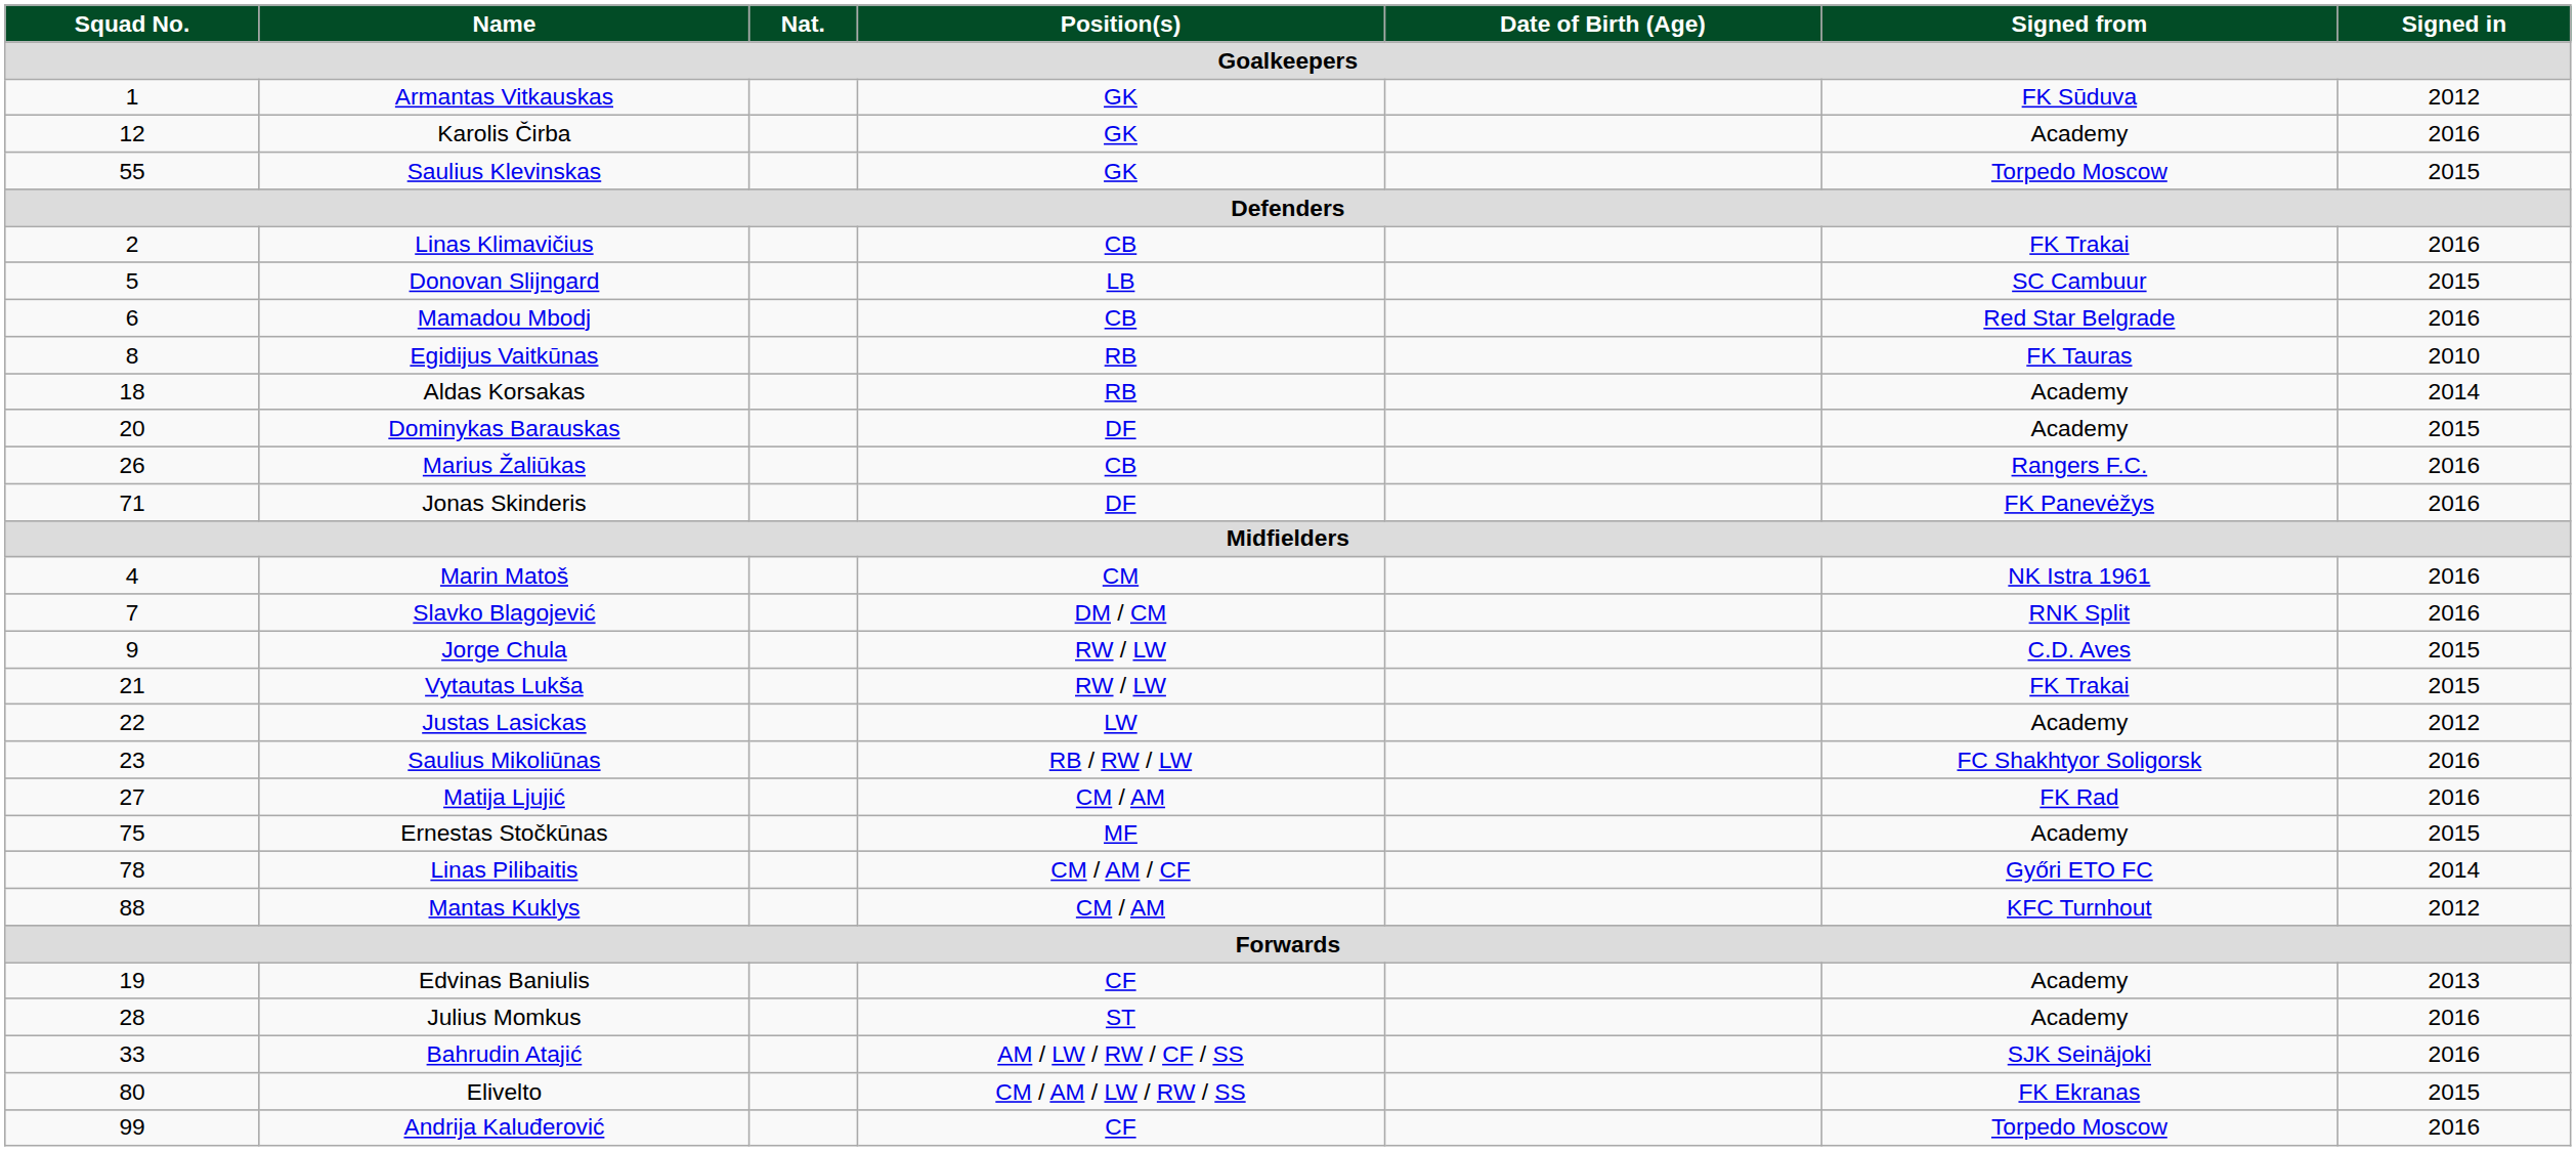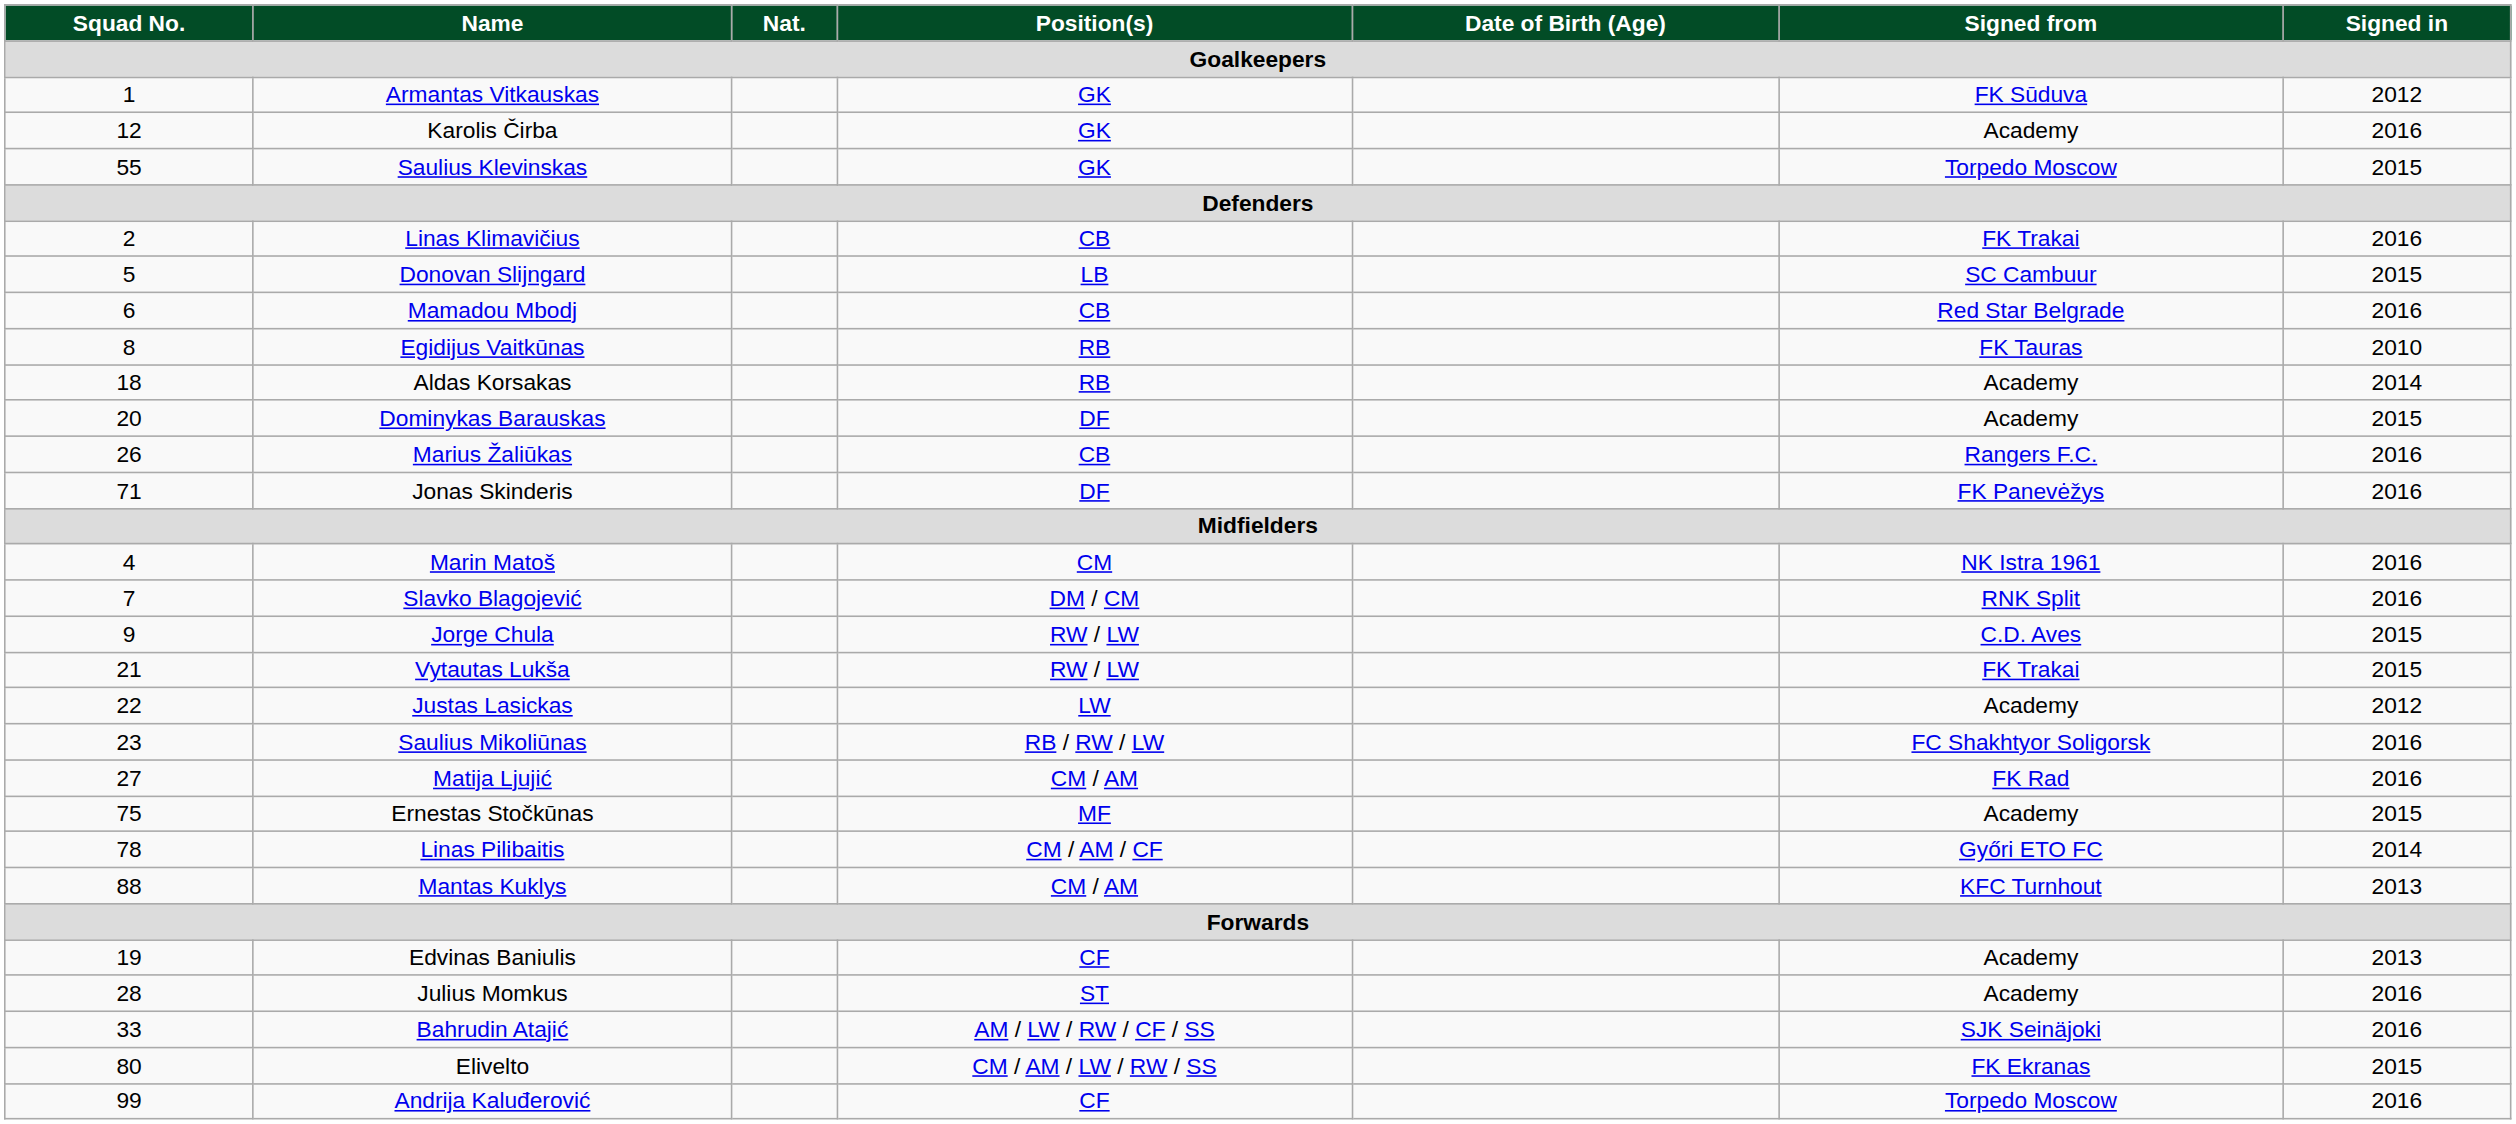 <table class="wikitable" style="text-align:center; font-size:90%; width:80%;">
 <tr>
 <th style="background:#024C26; color:#FFFFFF; text-align:center;">Squad No.</th>
 <th style="background:#024C26; color:#FFFFFF; text-align:center;">Name</th>
 <th style="background:#024C26; color:#FFFFFF; width:60px; text-align:center;">Nat.</th>
 <th style="background:#024C26; color:#FFFFFF; text-align:center;">Position(s)</th>
 <th style="background:#024C26; color:#FFFFFF; text-align:center;">Date of Birth (Age)</th>
 <th style="background:#024C26; color:#FFFFFF; text-align:center;">Signed from</th>
 <th style="background:#024C26; color:#FFFFFF; text-align:center;">Signed in</th>
 </tr>
 <tr>
 <th colspan="7" style="background:#dcdcdc; text-align:center">Goalkeepers</th>
 </tr>
 <tr>
 <td>1</td>
 <td><a href='#'>Armantas Vitkauskas</a></td>
 <td></td>
 <td><a href='#'>GK</a></td>
 <td></td>
 <td> <a href='#'>FK Sūduva</a></td>
 <td>2012</td>
 </tr>
 <tr>
 <td>12</td>
 <td>Karolis Čirba</td>
 <td></td>
 <td><a href='#'>GK</a></td>
 <td></td>
 <td>Academy</td>
 <td>2016</td>
 </tr>
 <tr>
 <td>55</td>
 <td><a href='#'>Saulius Klevinskas</a></td>
 <td></td>
 <td><a href='#'>GK</a></td>
 <td></td>
 <td> <a href='#'>Torpedo Moscow</a></td>
 <td>2015</td>
 </tr>
 <tr>
 <th colspan="7" style="background:#dcdcdc; text-align:center">Defenders</th>
 </tr>
 <tr>
 <td>2</td>
 <td><a href='#'>Linas Klimavičius</a></td>
 <td></td>
 <td><a href='#'>CB</a></td>
 <td></td>
 <td> <a href='#'>FK Trakai</a></td>
 <td>2016</td>
 </tr>
 <tr>
 <td>5</td>
 <td><a href='#'>Donovan Slijngard</a></td>
 <td></td>
 <td><a href='#'>LB</a></td>
 <td></td>
 <td> <a href='#'>SC Cambuur</a></td>
 <td>2015</td>
 </tr>
 <tr>
 <td>6</td>
 <td><a href='#'>Mamadou Mbodj</a></td>
 <td></td>
 <td><a href='#'>CB</a></td>
 <td></td>
 <td> <a href='#'>Red Star Belgrade</a></td>
 <td>2016</td>
 </tr>
 <tr>
 <td>8</td>
 <td><a href='#'>Egidijus Vaitkūnas</a></td>
 <td></td>
 <td><a href='#'>RB</a></td>
 <td></td>
 <td> <a href='#'>FK Tauras</a></td>
 <td>2010</td>
 </tr>
 <tr>
 <td>18</td>
 <td>Aldas Korsakas</td>
 <td></td>
 <td><a href='#'>RB</a></td>
 <td></td>
 <td>Academy</td>
 <td>2014</td>
 </tr>
 <tr>
 <td>20</td>
 <td><a href='#'>Dominykas Barauskas</a></td>
 <td></td>
 <td><a href='#'>DF</a></td>
 <td></td>
 <td>Academy</td>
 <td>2015</td>
 </tr>
 <tr>
 <td>26</td>
 <td><a href='#'>Marius Žaliūkas</a></td>
 <td></td>
 <td><a href='#'>CB</a></td>
 <td></td>
 <td> <a href='#'>Rangers F.C.</a></td>
 <td>2016</td>
 </tr>
 <tr>
 <td>71</td>
 <td>Jonas Skinderis</td>
 <td></td>
 <td><a href='#'>DF</a></td>
 <td></td>
 <td> <a href='#'>FK Panevėžys</a></td>
 <td>2016</td>
 </tr>
 <tr>
 <th colspan="7" style="background:#dcdcdc; text-align:center">Midfielders</th>
 </tr>
 <tr>
 <td>4</td>
 <td><a href='#'>Marin Matoš</a></td>
 <td></td>
 <td><a href='#'>CM</a></td>
 <td></td>
 <td> <a href='#'>NK Istra 1961</a></td>
 <td>2016</td>
 </tr>
 <tr>
 <td>7</td>
 <td><a href='#'>Slavko Blagojević</a></td>
 <td></td>
 <td><a href='#'>DM</a> / <a href='#'>CM</a></td>
 <td></td>
 <td> <a href='#'>RNK Split</a></td>
 <td>2016</td>
 </tr>
 <tr>
 <td>9</td>
 <td><a href='#'>Jorge Chula</a></td>
 <td></td>
 <td><a href='#'>RW</a> / <a href='#'>LW</a></td>
 <td></td>
 <td> <a href='#'>C.D. Aves</a></td>
 <td>2015</td>
 </tr>
 <tr>
 <td>21</td>
 <td><a href='#'>Vytautas Lukša</a></td>
 <td></td>
 <td><a href='#'>RW</a> / <a href='#'>LW</a></td>
 <td></td>
 <td> <a href='#'>FK Trakai</a></td>
 <td>2015</td>
 </tr>
 <tr>
 <td>22</td>
 <td><a href='#'>Justas Lasickas</a></td>
 <td></td>
 <td><a href='#'>LW</a></td>
 <td></td>
 <td>Academy</td>
 <td>2012</td>
 </tr>
 <tr>
 <td>23</td>
 <td><a href='#'>Saulius Mikoliūnas</a></td>
 <td></td>
 <td><a href='#'>RB</a> / <a href='#'>RW</a> / <a href='#'>LW</a></td>
 <td></td>
 <td> <a href='#'>FC Shakhtyor Soligorsk</a></td>
 <td>2016</td>
 </tr>
 <tr>
 <td>27</td>
 <td><a href='#'>Matija Ljujić</a></td>
 <td></td>
 <td><a href='#'>CM</a> / <a href='#'>AM</a></td>
 <td></td>
 <td> <a href='#'>FK Rad</a></td>
 <td>2016</td>
 </tr>
 <tr>
 <td>75</td>
 <td>Ernestas Stočkūnas</td>
 <td></td>
 <td><a href='#'>MF</a></td>
 <td></td>
 <td>Academy</td>
 <td>2015</td>
 </tr>
 <tr>
 <td>78</td>
 <td><a href='#'>Linas Pilibaitis</a></td>
 <td></td>
 <td><a href='#'>CM</a> / <a href='#'>AM</a> / <a href='#'>CF</a></td>
 <td></td>
 <td> <a href='#'>Győri ETO FC</a></td>
 <td>2014</td>
 </tr>
 <tr>
 <td>88</td>
 <td><a href='#'>Mantas Kuklys</a></td>
 <td></td>
 <td><a href='#'>CM</a> / <a href='#'>AM</a></td>
 <td></td>
 <td> <a href='#'>KFC Turnhout</a></td>
-<td>2012</td>
+<td>2013</td>
 </tr>
 <tr>
 <th colspan="7" style="background:#dcdcdc; text-align:center">Forwards</th>
 </tr>
 <tr>
 <td>19</td>
 <td>Edvinas Baniulis</td>
 <td></td>
 <td><a href='#'>CF</a></td>
 <td></td>
 <td>Academy</td>
 <td>2013</td>
 </tr>
 <tr>
 <td>28</td>
 <td>Julius Momkus</td>
 <td></td>
 <td><a href='#'>ST</a></td>
 <td></td>
 <td>Academy</td>
 <td>2016</td>
 </tr>
 <tr>
 <td>33</td>
 <td><a href='#'>Bahrudin Atajić</a></td>
 <td></td>
 <td><a href='#'>AM</a> / <a href='#'>LW</a> / <a href='#'>RW</a> / <a href='#'>CF</a> / <a href='#'>SS</a></td>
 <td></td>
 <td> <a href='#'>SJK Seinäjoki</a></td>
 <td>2016</td>
 </tr>
 <tr>
 <td>80</td>
 <td>Elivelto</td>
 <td></td>
 <td><a href='#'>CM</a> / <a href='#'>AM</a> / <a href='#'>LW</a> / <a href='#'>RW</a> / <a href='#'>SS</a></td>
 <td></td>
 <td> <a href='#'>FK Ekranas</a></td>
 <td>2015</td>
 </tr>
 <tr>
 <td>99</td>
 <td><a href='#'>Andrija Kaluđerović</a></td>
 <td></td>
 <td><a href='#'>CF</a></td>
 <td></td>
 <td> <a href='#'>Torpedo Moscow</a></td>
 <td>2016</td>
 </tr>
 </table>
